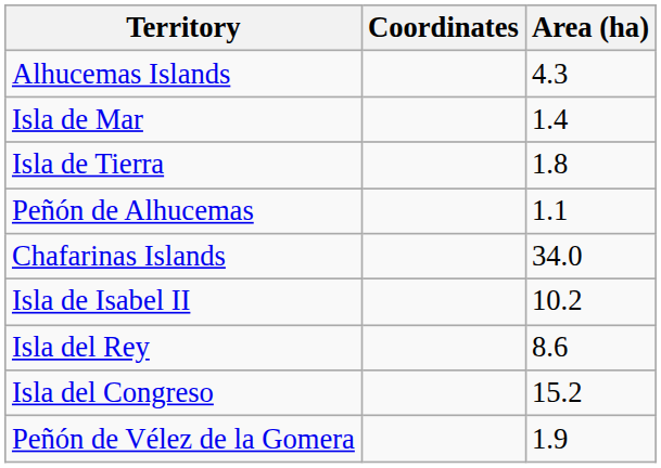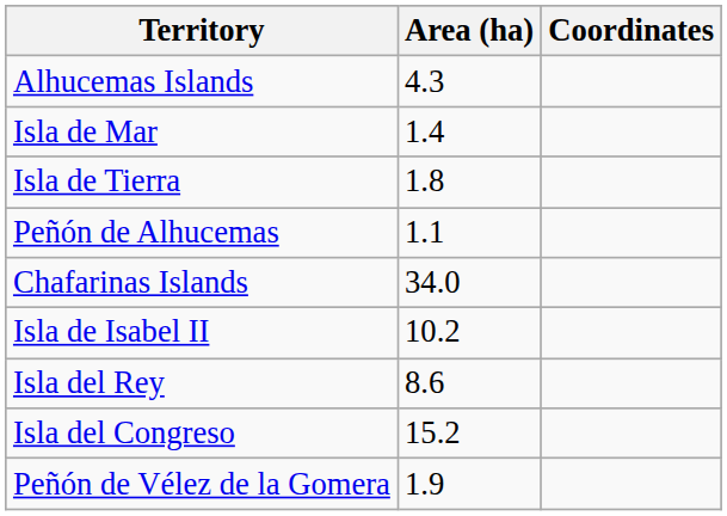 <table class="wikitable sortable col2center">
 <tr>
 <th>Territory</th>
+<th>Area (ha)</th>
 <th>Coordinates</th>
-<th>Area (ha)</th>
 </tr>
 <tr>
 <td><a href='#'>Alhucemas Islands</a></td>
+<td>4.3</td>
 <td></td>
-<td>4.3</td>
 </tr>
 <tr>
 <td><a href='#'>Isla de Mar</a></td>
+<td>1.4</td>
 <td></td>
-<td>1.4</td>
 </tr>
 <tr>
 <td><a href='#'>Isla de Tierra</a></td>
+<td>1.8</td>
 <td></td>
-<td>1.8</td>
 </tr>
 <tr>
 <td><a href='#'>Peñón de Alhucemas</a></td>
+<td>1.1</td>
 <td></td>
-<td>1.1</td>
 </tr>
 <tr>
 <td><a href='#'>Chafarinas Islands</a></td>
+<td>34.0</td>
 <td></td>
-<td>34.0</td>
 </tr>
 <tr>
 <td><a href='#'>Isla de Isabel II</a></td>
+<td>10.2</td>
 <td></td>
-<td>10.2</td>
 </tr>
 <tr>
 <td><a href='#'>Isla del Rey</a></td>
+<td>8.6</td>
 <td></td>
-<td>8.6</td>
 </tr>
 <tr>
 <td><a href='#'>Isla del Congreso</a></td>
+<td>15.2</td>
 <td></td>
-<td>15.2</td>
 </tr>
 <tr>
 <td><a href='#'>Peñón de Vélez de la Gomera</a></td>
+<td>1.9</td>
 <td></td>
-<td>1.9</td>
 </tr>
 </table>
